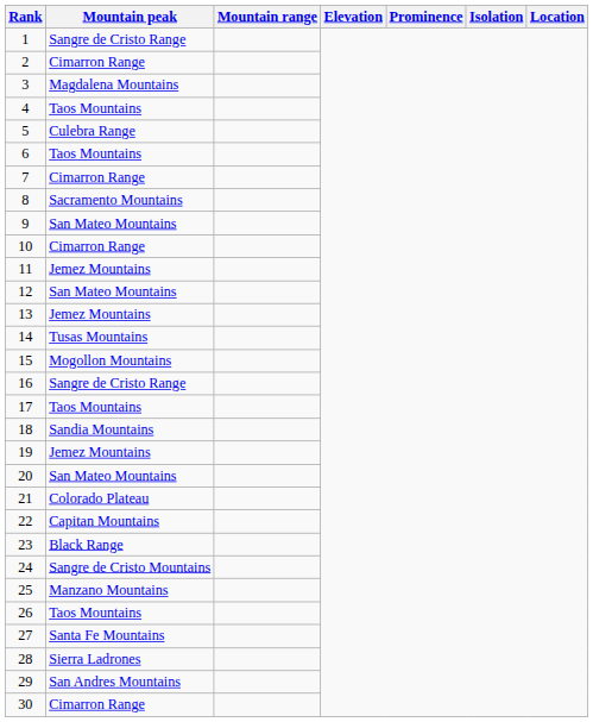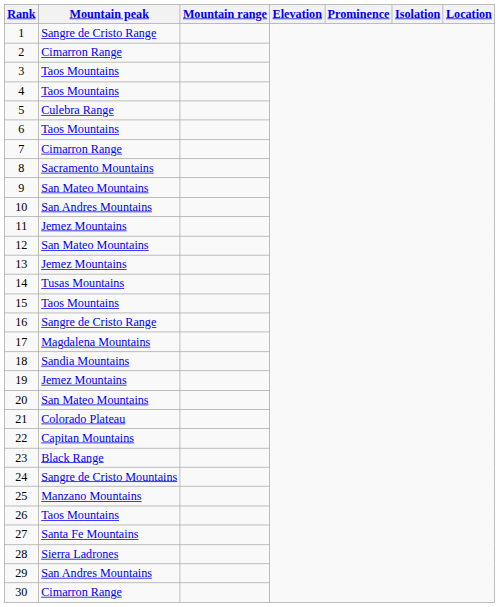 <table class="wikitable sortable">
 <tr>
 <th><a href='#'>Rank</a></th>
 <th><a href='#'>Mountain peak</a></th>
 <th><a href='#'>Mountain range</a></th>
 <th><a href='#'>Elevation</a></th>
 <th><a href='#'>Prominence</a></th>
 <th><a href='#'>Isolation</a></th>
 <th><a href='#'>Location</a></th>
 </tr>
 <tr>
 <td align=center>1<br></td>
 <td><a href='#'>Sangre de Cristo Range</a><br></td>
 <td></td>
 </tr>
 <tr>
 <td align=center>2<br></td>
 <td><a href='#'>Cimarron Range</a><br></td>
 <td></td>
 </tr>
 <tr>
 <td align=center>3<br></td>
-<td><a href='#'>Magdalena Mountains</a><br></td>
+<td><a href='#'>Taos Mountains</a><br></td>
 <td></td>
 </tr>
 <tr>
 <td align=center>4<br></td>
 <td><a href='#'>Taos Mountains</a><br></td>
 <td></td>
 </tr>
 <tr>
 <td align=center>5<br></td>
 <td><a href='#'>Culebra Range</a><br></td>
 <td></td>
 </tr>
 <tr>
 <td align=center>6<br></td>
 <td><a href='#'>Taos Mountains</a><br></td>
 <td></td>
 </tr>
 <tr>
 <td align=center>7<br></td>
 <td><a href='#'>Cimarron Range</a><br></td>
 <td></td>
 </tr>
 <tr>
 <td align=center>8<br></td>
 <td><a href='#'>Sacramento Mountains</a><br></td>
 <td></td>
 </tr>
 <tr>
 <td align=center>9<br></td>
 <td><a href='#'>San Mateo Mountains</a><br></td>
 <td></td>
 </tr>
 <tr>
 <td align=center>10<br></td>
-<td><a href='#'>Cimarron Range</a><br></td>
+<td><a href='#'>San Andres Mountains</a><br></td>
 <td></td>
 </tr>
 <tr>
 <td align=center>11<br></td>
 <td><a href='#'>Jemez Mountains</a><br></td>
 <td></td>
 </tr>
 <tr>
 <td align=center>12<br></td>
 <td><a href='#'>San Mateo Mountains</a><br></td>
 <td></td>
 </tr>
 <tr>
 <td align=center>13<br></td>
 <td><a href='#'>Jemez Mountains</a><br></td>
 <td></td>
 </tr>
 <tr>
 <td align=center>14<br></td>
 <td><a href='#'>Tusas Mountains</a><br></td>
 <td></td>
 </tr>
 <tr>
 <td align=center>15<br></td>
-<td><a href='#'>Mogollon Mountains</a><br></td>
+<td><a href='#'>Taos Mountains</a><br></td>
 <td></td>
 </tr>
 <tr>
 <td align=center>16<br></td>
 <td><a href='#'>Sangre de Cristo Range</a><br></td>
 <td></td>
 </tr>
 <tr>
 <td align=center>17<br></td>
-<td><a href='#'>Taos Mountains</a><br></td>
+<td><a href='#'>Magdalena Mountains</a><br></td>
 <td></td>
 </tr>
 <tr>
 <td align=center>18<br></td>
 <td><a href='#'>Sandia Mountains</a><br></td>
 <td></td>
 </tr>
 <tr>
 <td align=center>19<br></td>
 <td><a href='#'>Jemez Mountains</a><br></td>
 <td></td>
 </tr>
 <tr>
 <td align=center>20<br></td>
 <td><a href='#'>San Mateo Mountains</a><br></td>
 <td></td>
 </tr>
 <tr>
 <td align=center>21<br></td>
 <td><a href='#'>Colorado Plateau</a><br></td>
 <td></td>
 </tr>
 <tr>
 <td align=center>22<br></td>
 <td><a href='#'>Capitan Mountains</a><br></td>
 <td></td>
 </tr>
 <tr>
 <td align=center>23<br></td>
 <td><a href='#'>Black Range</a><br></td>
 <td></td>
 </tr>
 <tr>
 <td align=center>24<br></td>
 <td><a href='#'>Sangre de Cristo Mountains</a><br></td>
 <td></td>
 </tr>
 <tr>
 <td align=center>25<br></td>
 <td><a href='#'>Manzano Mountains</a><br></td>
 <td></td>
 </tr>
 <tr>
 <td align=center>26<br></td>
 <td><a href='#'>Taos Mountains</a><br></td>
 <td></td>
 </tr>
 <tr>
 <td align=center>27<br></td>
 <td><a href='#'>Santa Fe Mountains</a><br></td>
 <td></td>
 </tr>
 <tr>
 <td align=center>28<br></td>
 <td><a href='#'>Sierra Ladrones</a><br></td>
 <td></td>
 </tr>
 <tr>
 <td align=center>29<br></td>
 <td><a href='#'>San Andres Mountains</a><br></td>
 <td></td>
 </tr>
 <tr>
 <td align=center>30<br></td>
 <td><a href='#'>Cimarron Range</a><br></td>
 <td></td>
 </tr>
 </table>
